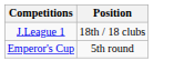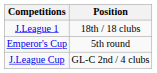 <table class="wikitable" style="text-align:center;">
 <tr>
 <th>Competitions</th>
 <th>Position</th>
 </tr>
 <tr>
 <td><a href='#'>J.League 1</a></td>
 <td>18th / 18 clubs</td>
 </tr>
 <tr>
 <td><a href='#'>Emperor's Cup</a></td>
 <td>5th round</td>
 </tr>
+<tr>
+<td><a href='#'>J.League Cup</a></td>
+<td>GL-C 2nd / 4 clubs</td>
+</tr>
 </table>
